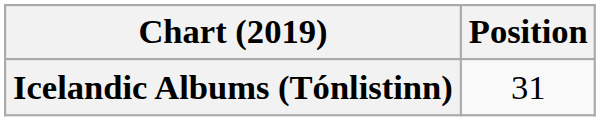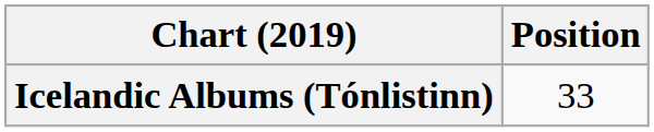 <table class="wikitable plainrowheaders" style="text-align:center;">
 <tr>
 <th>Chart (2019)</th>
 <th>Position</th>
 </tr>
 <tr>
 <th scope="row">Icelandic Albums (Tónlistinn)</th>
-<td>31</td>
+<td>33</td>
 </tr>
 </table>
